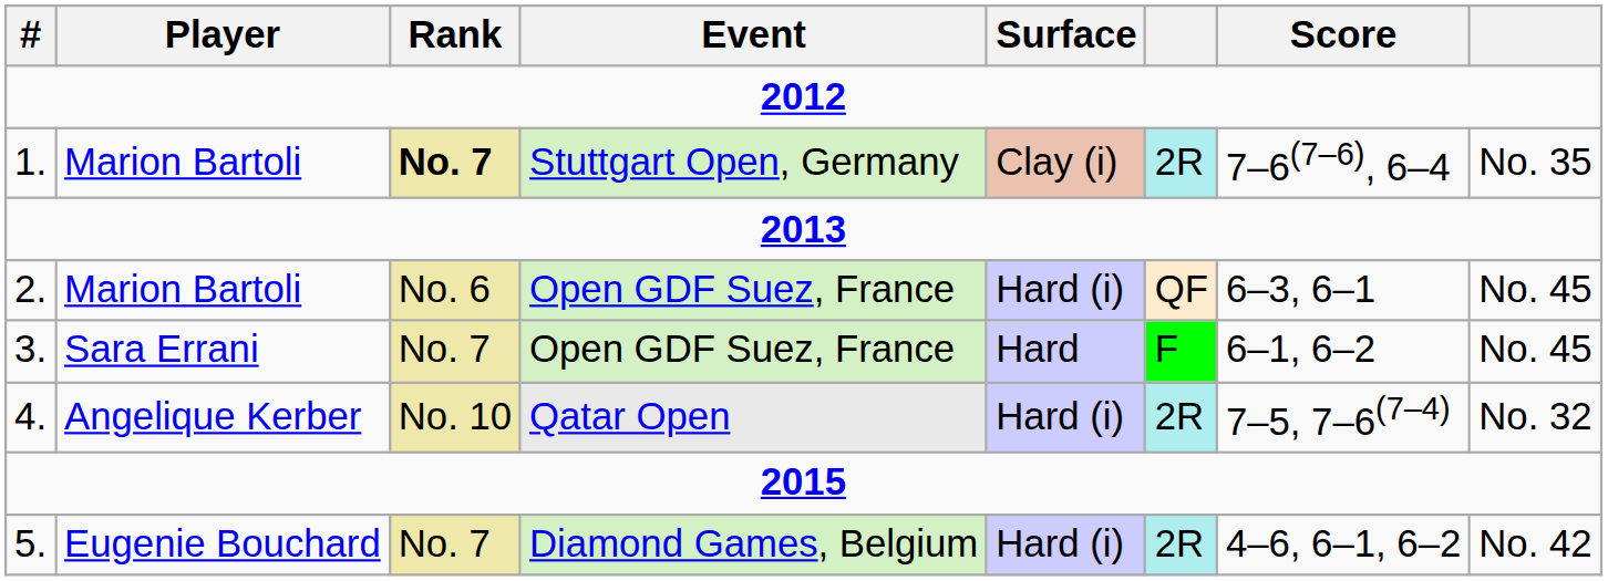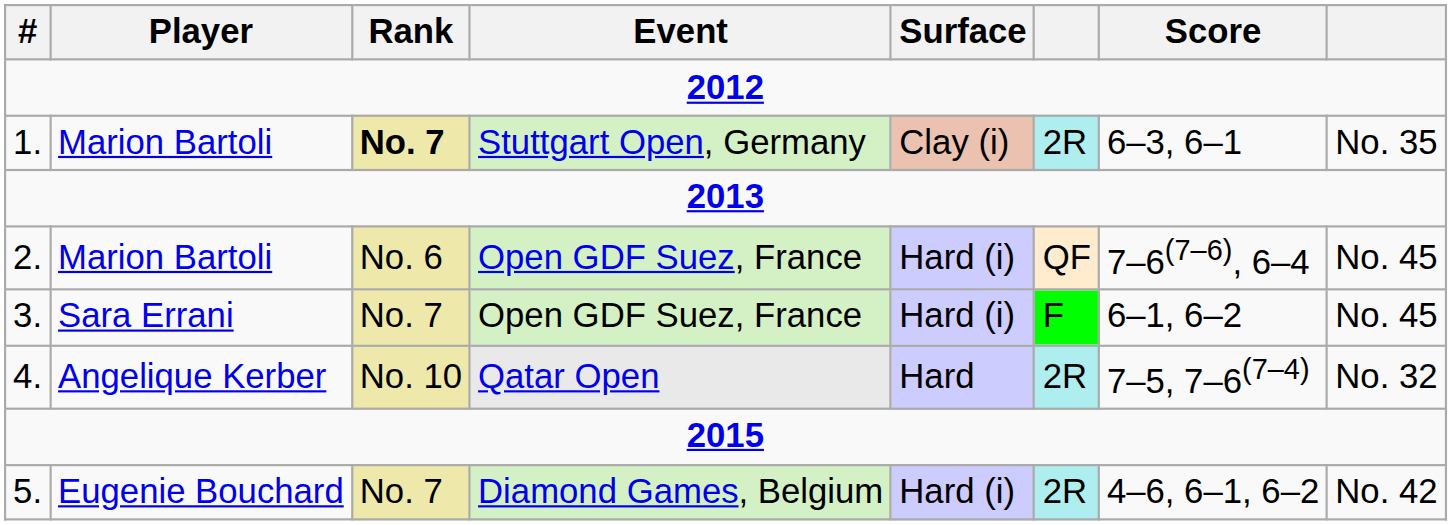 <table class="wikitable sortable nowrap">
 <tr>
 <th>#</th>
 <th>Player</th>
 <th>Rank</th>
 <th>Event</th>
 <th>Surface</th>
 <th></th>
 <th class="unsortable">Score</th>
 <th></th>
 </tr>
 <tr>
 <td colspan="8" style="text-align:center;"><strong><a href='#'>2012</a></strong></td>
 </tr>
 <tr>
 <td>1.</td>
 <td> <a href='#'>Marion Bartoli</a></td>
 <td bgcolor=eee8aa><strong>No. 7</strong></td>
 <td bgcolor=d4f1c5><a href='#'>Stuttgart Open</a>, Germany</td>
 <td bgcolor=ebc2af>Clay (i)</td>
 <td bgcolor=afeeee>2R</td>
-<td>7–6<sup>(7–6)</sup>, 6–4</td>
+<td>6–3, 6–1</td>
 <td>No. 35</td>
 </tr>
 <tr>
 <td colspan="8" style="text-align:center;"><strong><a href='#'>2013</a></strong></td>
 </tr>
 <tr>
 <td>2.</td>
 <td> <a href='#'>Marion Bartoli</a></td>
 <td bgcolor=eee8aa>No. 6</td>
 <td bgcolor=d4f1c5><a href='#'>Open GDF Suez</a>, France</td>
 <td bgcolor=ccccff>Hard (i)</td>
 <td bgcolor=ffebcd>QF</td>
-<td>6–3, 6–1</td>
+<td>7–6<sup>(7–6)</sup>, 6–4</td>
 <td>No. 45</td>
 </tr>
 <tr>
 <td>3.</td>
 <td> <a href='#'>Sara Errani</a></td>
 <td bgcolor=eee8aa>No. 7</td>
 <td bgcolor=d4f1c5>Open GDF Suez, France</td>
-<td bgcolor=ccccff>Hard</td>
+<td bgcolor=ccccff>Hard (i)</td>
 <td bgcolor=lime>F</td>
 <td>6–1, 6–2</td>
 <td>No. 45</td>
 </tr>
 <tr>
 <td>4.</td>
 <td> <a href='#'>Angelique Kerber</a></td>
 <td bgcolor=eee8aa>No. 10</td>
 <td bgcolor=e9e9e9><a href='#'>Qatar Open</a></td>
-<td bgcolor=ccccff>Hard (i)</td>
+<td bgcolor=ccccff>Hard</td>
 <td bgcolor=afeeee>2R</td>
 <td>7–5, 7–6<sup>(7–4)</sup></td>
 <td>No. 32</td>
 </tr>
 <tr>
 <td colspan="8" style="text-align:center;"><strong><a href='#'>2015</a></strong></td>
 </tr>
 <tr>
 <td>5.</td>
 <td> <a href='#'>Eugenie Bouchard</a></td>
 <td bgcolor=eee8aa>No. 7</td>
 <td bgcolor=d4f1c5><a href='#'>Diamond Games</a>, Belgium</td>
 <td bgcolor=ccccff>Hard (i)</td>
 <td bgcolor=afeeee>2R</td>
 <td>4–6, 6–1, 6–2</td>
 <td>No. 42</td>
 </tr>
 </table>
